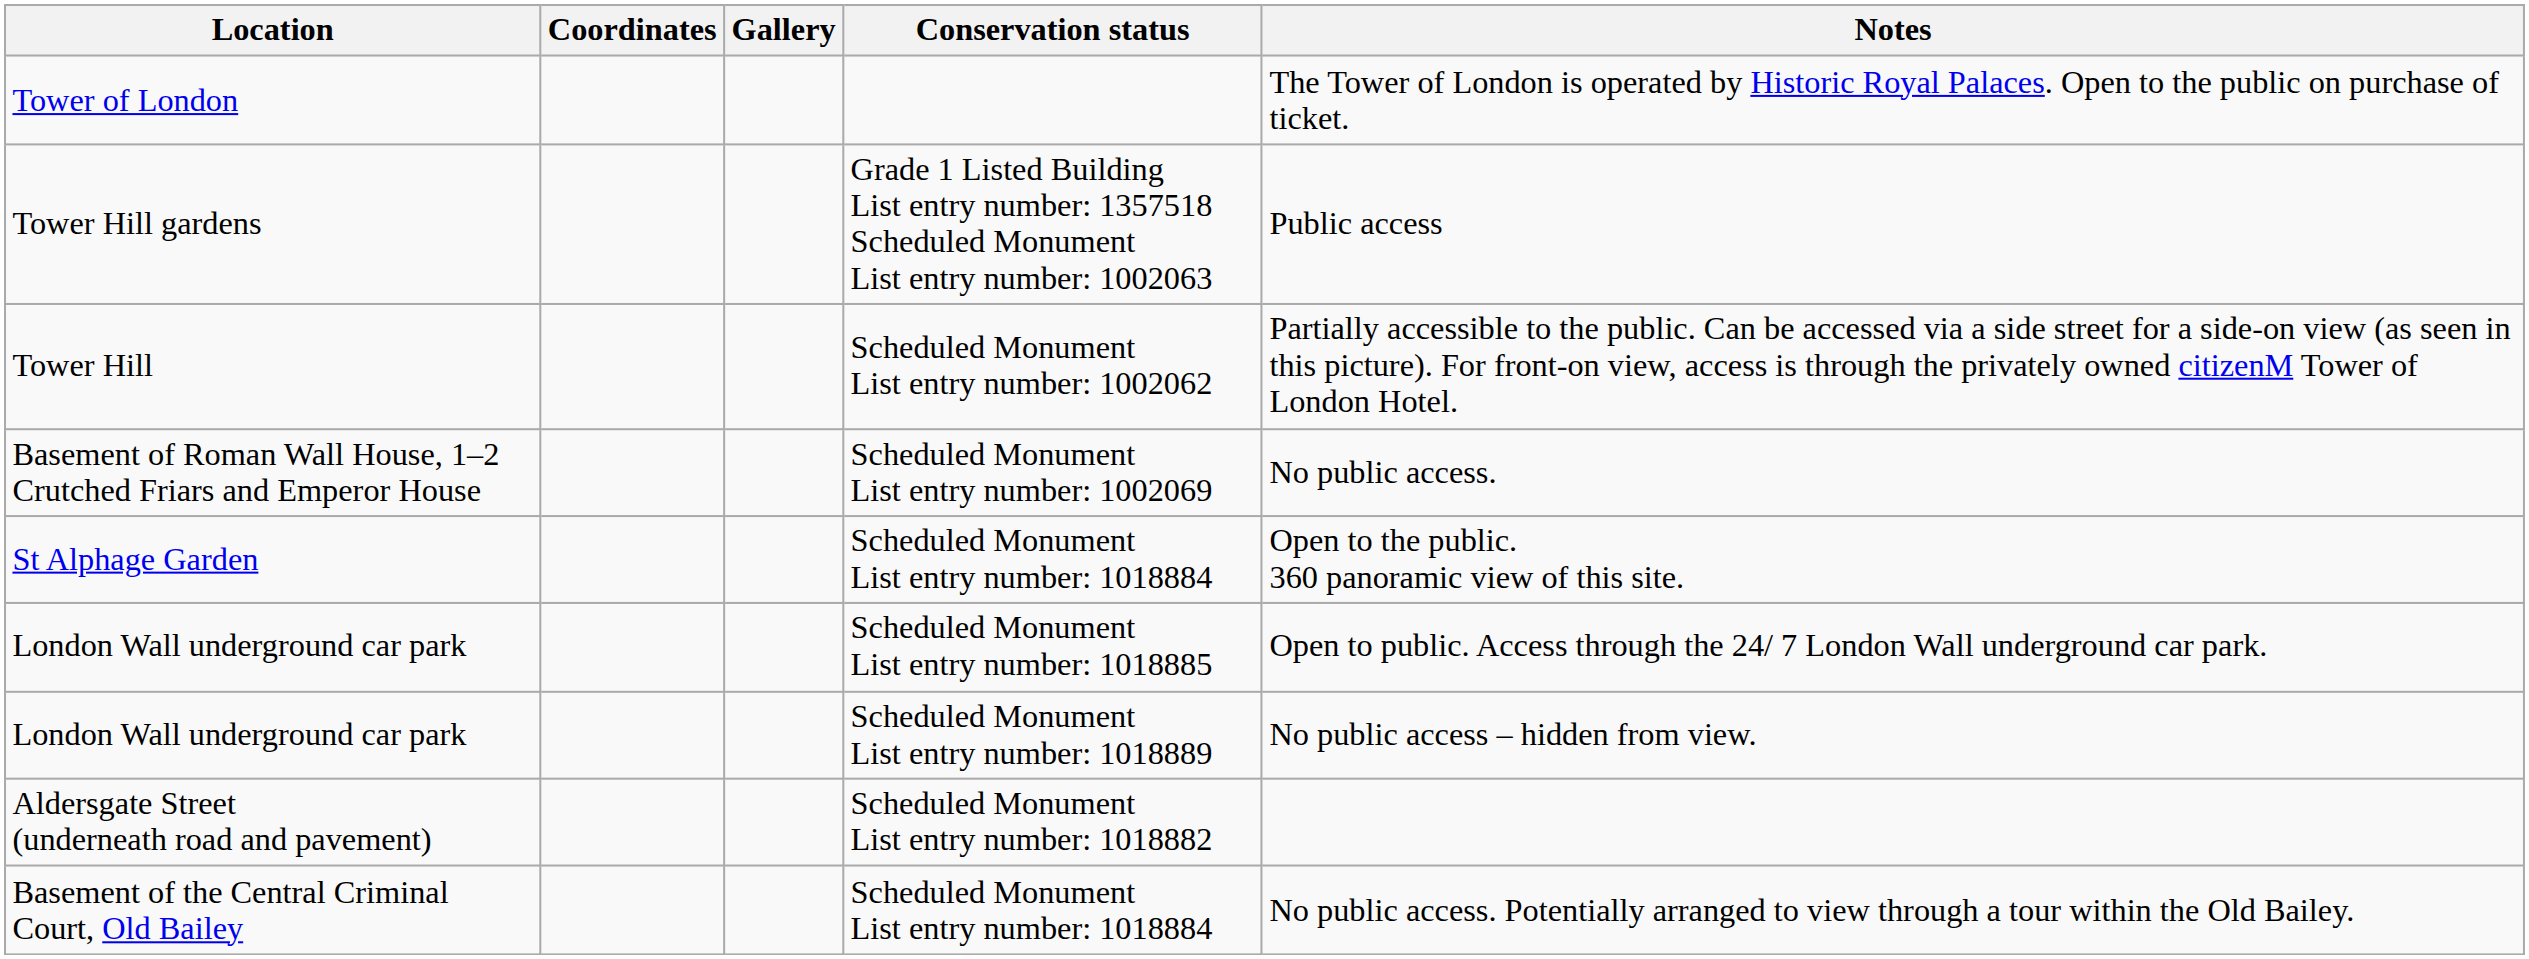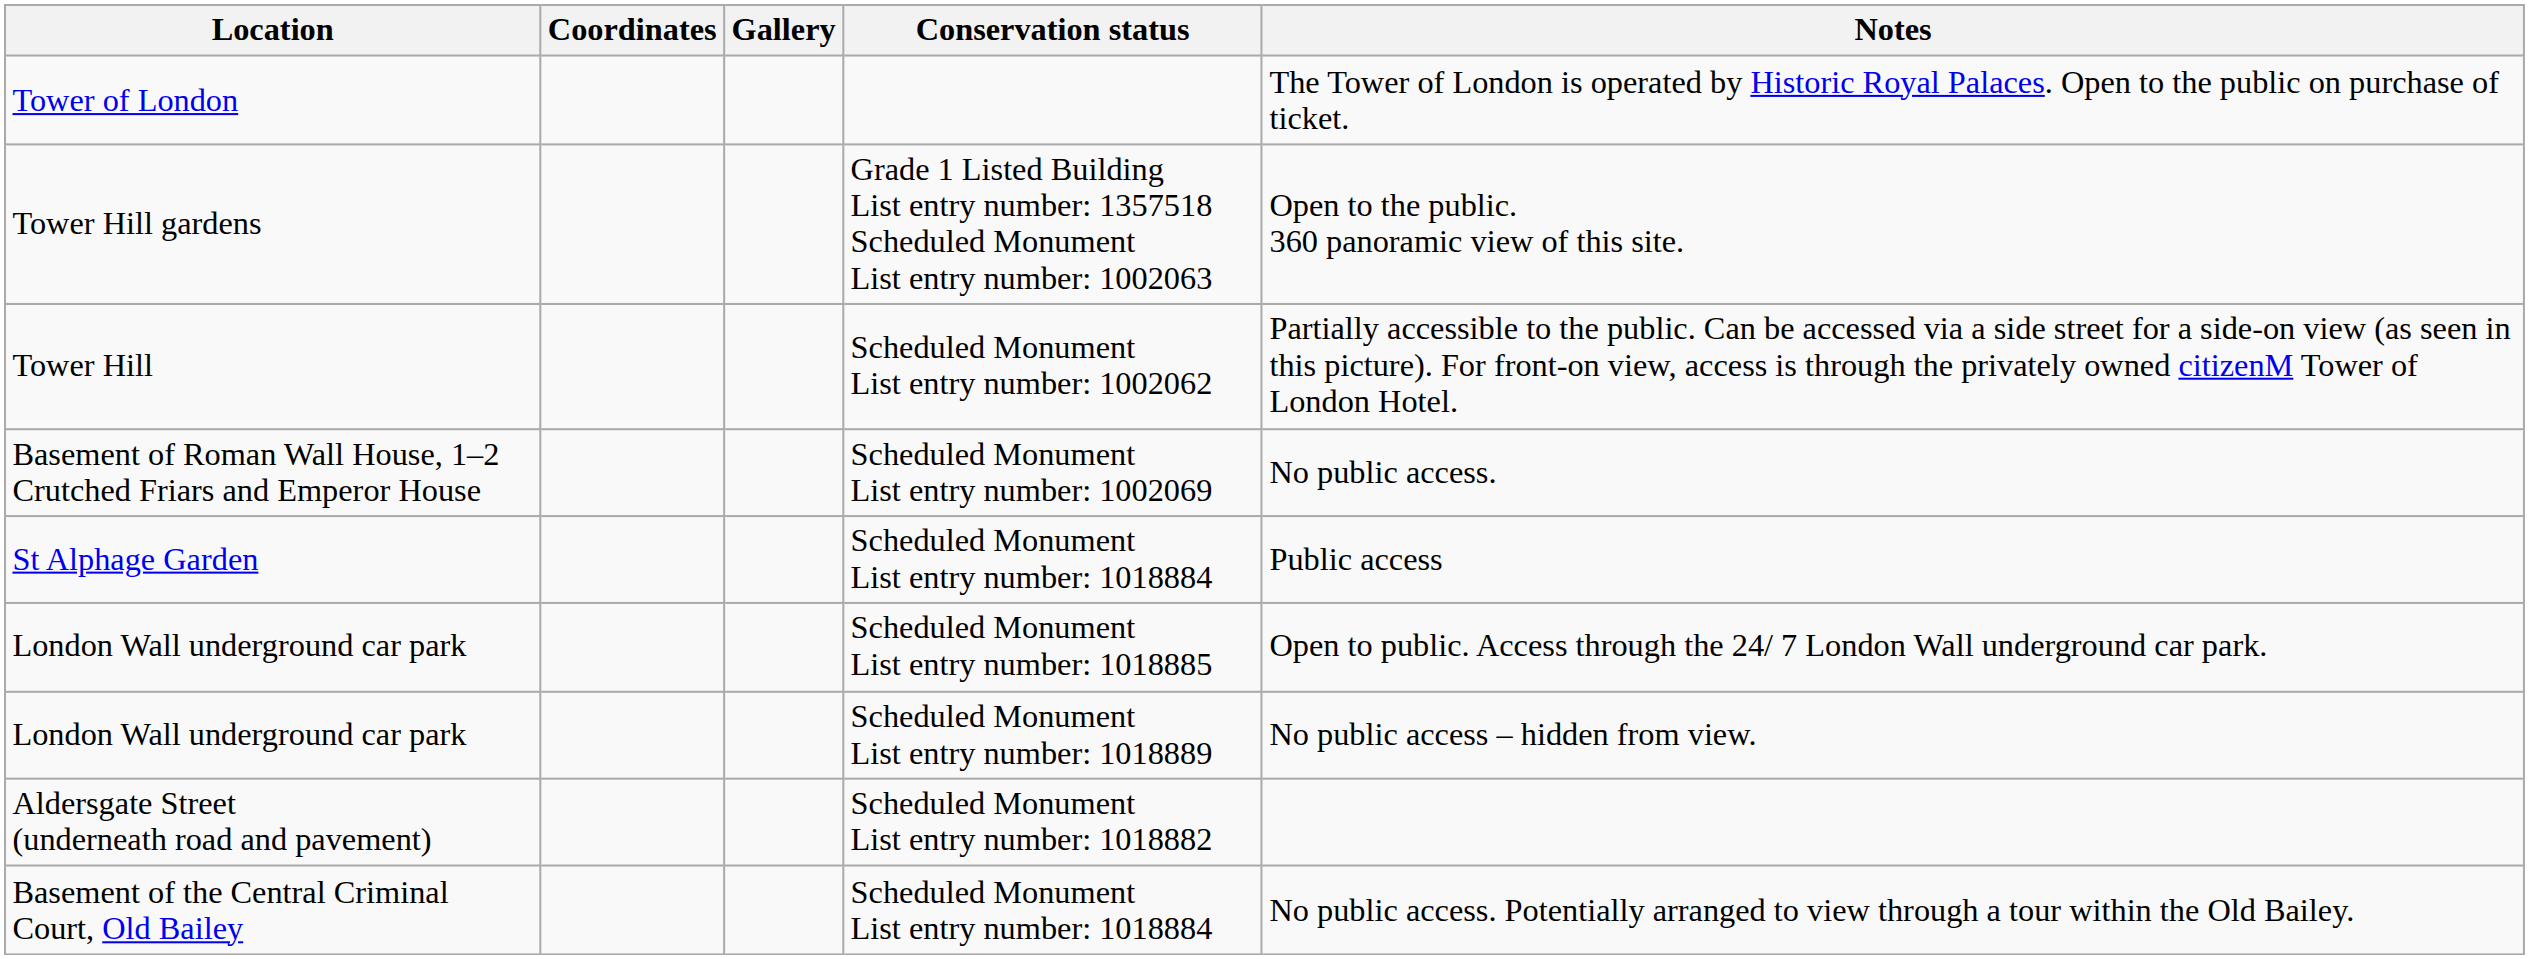 <table class="wikitable">
 <tr>
 <th>Location</th>
 <th>Coordinates</th>
 <th>Gallery</th>
 <th width=200>Conservation status</th>
 <th>Notes</th>
 </tr>
 <tr>
 <td><a href='#'>Tower of London</a></td>
 <td></td>
 <td></td>
 <td></td>
 <td>The Tower of London is operated by <a href='#'>Historic Royal Palaces</a>. Open to the public on purchase of ticket.</td>
 </tr>
 <tr>
 <td>Tower Hill gardens</td>
 <td></td>
 <td>  </td>
 <td>Grade 1 Listed Building<br>List entry number: 1357518<br>Scheduled Monument<br>List entry number: 1002063</td>
-<td>Public access</td>
+<td>Open to the public.<br>360 panoramic view of this site.</td>
 </tr>
 <tr>
 <td>Tower Hill</td>
 <td></td>
 <td></td>
 <td>Scheduled Monument<br>List entry number: 1002062</td>
 <td>Partially accessible to the public. Can be accessed via a side street for a side-on view (as seen in this picture). For front-on view, access is through the privately owned <a href='#'>citizenM</a> Tower of London Hotel.</td>
 </tr>
 <tr>
 <td>Basement of Roman Wall House, 1–2 Crutched Friars and Emperor House</td>
 <td></td>
 <td></td>
 <td>Scheduled Monument<br>List entry number: 1002069</td>
 <td>No public access.</td>
 </tr>
 <tr>
 <td><a href='#'>St Alphage Garden</a></td>
 <td></td>
 <td></td>
 <td>Scheduled Monument<br>List entry number: 1018884</td>
-<td>Open to the public.<br>360 panoramic view of this site.</td>
+<td>Public access</td>
 </tr>
 <tr>
 <td>London Wall underground car park</td>
 <td></td>
 <td></td>
 <td>Scheduled Monument<br>List entry number: 1018885</td>
 <td>Open to public. Access through the 24/ 7 London Wall underground car park.</td>
 </tr>
 <tr>
 <td>London Wall underground car park</td>
 <td></td>
 <td><br></td>
 <td>Scheduled Monument<br>List entry number: 1018889</td>
 <td>No public access – hidden from view.</td>
 </tr>
 <tr>
 <td>Aldersgate Street<br>(underneath road and pavement)</td>
 <td></td>
 <td></td>
 <td>Scheduled Monument<br>List entry number: 1018882</td>
 <td></td>
 </tr>
 <tr>
 <td>Basement of the Central Criminal Court, <a href='#'>Old Bailey</a></td>
 <td></td>
 <td></td>
 <td>Scheduled Monument<br>List entry number: 1018884</td>
 <td>No public access. Potentially arranged to view through a tour within the Old Bailey.</td>
 </tr>
 </table>
